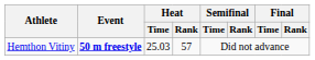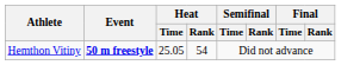 <table class=wikitable style="font-size:90%">
 <tr>
 <th rowspan="2">Athlete</th>
 <th rowspan="2">Event</th>
 <th colspan="2">Heat</th>
 <th colspan="2">Semifinal</th>
 <th colspan="2">Final</th>
 </tr>
 <tr style="font-size:95%">
 <th>Time</th>
 <th>Rank</th>
 <th>Time</th>
 <th>Rank</th>
 <th>Time</th>
 <th>Rank</th>
 </tr>
 <tr align=center>
 <td align=left><a href='#'>Hemthon Vitiny</a></td>
 <td align=left><strong><a href='#'>50 m freestyle</a></strong></td>
-<td>25.03</td>
-<td>57</td>
+<td>25.05</td>
+<td>54</td>
 <td colspan=4>Did not advance</td>
 </tr>
 </table>
